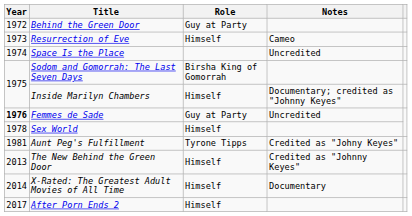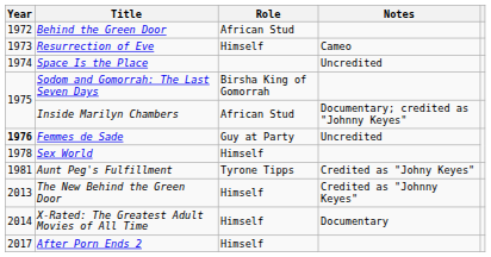 <table class="wikitable plainrowheaders sortable">
 <tr>
 <th scope="col">Year</th>
 <th scope="col">Title</th>
 <th scope="col">Role</th>
 <th scope="col" class="unsortable">Notes</th>
 <th scope="col" class="unsortable"></th>
 </tr>
 <tr>
 <td>1972</td>
 <td><em><a href='#'>Behind the Green Door</a></em></td>
-<td>Guy at Party</td>
+<td>African Stud</td>
 <td></td>
 <td style="text-align:center;"></td>
 </tr>
 <tr>
 <td>1973</td>
 <td><em><a href='#'>Resurrection of Eve</a></em></td>
 <td>Himself</td>
 <td>Cameo</td>
 <td style="text-align:center;"></td>
 </tr>
 <tr>
 <td>1974</td>
 <td><em><a href='#'>Space Is the Place</a></em></td>
 <td></td>
 <td>Uncredited</td>
 <td style="text-align:center;"></td>
 </tr>
 <tr>
 <td rowspan="2">1975</td>
 <td><em><a href='#'>Sodom and Gomorrah: The Last Seven Days</a></em></td>
 <td>Birsha King of Gomorrah</td>
 <td></td>
 <td></td>
 </tr>
 <tr>
 <td><em>Inside Marilyn Chambers</em></td>
-<td>Himself</td>
+<td>African Stud</td>
 <td>Documentary; credited as "Johnny Keyes"</td>
 <td style="text-align:center;"></td>
 </tr>
 <tr>
 <td><strong>1976</strong></td>
 <td><em><a href='#'>Femmes de Sade</a></em></td>
 <td>Guy at Party</td>
 <td>Uncredited</td>
 <td style="text-align:center;" rowspan="2"></td>
 </tr>
 <tr>
 <td>1978</td>
 <td><em><a href='#'>Sex World</a></em></td>
 <td>Himself</td>
 <td></td>
 </tr>
 <tr>
 <td>1981</td>
 <td><em>Aunt Peg's Fulfillment</em></td>
 <td>Tyrone Tipps</td>
 <td>Credited as "Johny Keyes"</td>
 <td style="text-align:center;"></td>
 </tr>
 <tr>
 <td>2013</td>
 <td><em>The New Behind the Green Door</em></td>
 <td>Himself</td>
 <td>Credited as "Johnny Keyes"</td>
 <td style="text-align:center;"></td>
 </tr>
 <tr>
 <td>2014</td>
 <td><em>X-Rated: The Greatest Adult Movies of All Time</em></td>
 <td>Himself</td>
 <td>Documentary</td>
 <td style="text-align:center;"></td>
 </tr>
 <tr>
 <td>2017</td>
 <td><em><a href='#'>After Porn Ends 2</a></em></td>
 <td>Himself</td>
 <td></td>
 <td style="text-align:center;"></td>
 </tr>
 </table>
